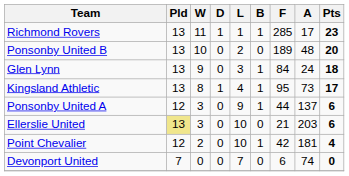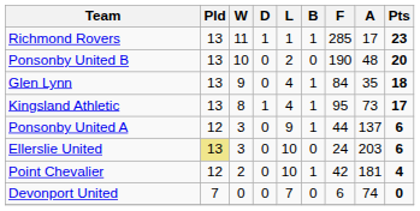 <table class="wikitable" style="text-align:center;">
 <tr>
 <th width=215>Team</th>
 <th width=20 abbr="Played">Pld</th>
 <th width=20 abbr="Won">W</th>
 <th width=20 abbr="Drawn">D</th>
 <th width=20 abbr="Lost">L</th>
 <th width=20 abbr="Bye">B</th>
 <th width=20 abbr="For">F</th>
 <th width=20 abbr="Against">A</th>
 <th width=20 abbr="Points">Pts</th>
 </tr>
 <tr>
 <td style="text-align:left;"><a href='#'>Richmond Rovers</a></td>
 <td>13</td>
 <td>11</td>
 <td>1</td>
 <td>1</td>
 <td>1</td>
 <td>285</td>
 <td>17</td>
 <td><strong>23</strong></td>
 </tr>
 <tr>
 <td style="text-align:left;"><a href='#'>Ponsonby United B</a></td>
 <td>13</td>
 <td>10</td>
 <td>0</td>
 <td>2</td>
 <td>0</td>
-<td>189</td>
+<td>190</td>
 <td>48</td>
 <td><strong>20</strong></td>
 </tr>
 <tr>
 <td style="text-align:left;"><a href='#'>Glen Lynn</a></td>
 <td>13</td>
 <td>9</td>
 <td>0</td>
-<td>3</td>
+<td>4</td>
 <td>1</td>
 <td>84</td>
-<td>24</td>
+<td>35</td>
 <td><strong>18</strong></td>
 </tr>
 <tr>
 <td style="text-align:left;"><a href='#'>Kingsland Athletic</a></td>
 <td>13</td>
 <td>8</td>
 <td>1</td>
 <td>4</td>
 <td>1</td>
 <td>95</td>
 <td>73</td>
 <td><strong>17</strong></td>
 </tr>
 <tr>
 <td style="text-align:left;"><a href='#'>Ponsonby United A</a></td>
 <td>12</td>
 <td>3</td>
 <td>0</td>
 <td>9</td>
 <td>1</td>
 <td>44</td>
 <td>137</td>
 <td><strong>6</strong></td>
 </tr>
 <tr>
 <td style="text-align:left;"><a href='#'>Ellerslie United</a></td>
 <td style="background: khaki;">13</td>
 <td>3</td>
 <td>0</td>
 <td>10</td>
 <td>0</td>
-<td>21</td>
+<td>24</td>
 <td>203</td>
 <td><strong>6</strong></td>
 </tr>
 <tr>
 <td style="text-align:left;"><a href='#'>Point Chevalier</a></td>
 <td>12</td>
 <td>2</td>
 <td>0</td>
 <td>10</td>
 <td>1</td>
 <td>42</td>
 <td>181</td>
 <td><strong>4</strong></td>
 </tr>
 <tr>
 <td style="text-align:left;"><a href='#'>Devonport United</a></td>
 <td>7</td>
 <td>0</td>
 <td>0</td>
 <td>7</td>
 <td>0</td>
 <td>6</td>
 <td>74</td>
 <td><strong>0</strong></td>
 </tr>
 <tr>
 </tr>
 </table>
